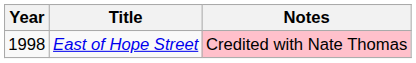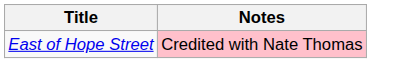 <table class="wikitable sortable">
 <tr>
-<th>Year</th>
 <th>Title</th>
 <th>Notes</th>
 </tr>
 <tr>
-<td>1998</td>
 <td><em><a href='#'>East of Hope Street</a></em></td>
 <td style="background: pink;">Credited with Nate Thomas</td>
 </tr>
 </table>
